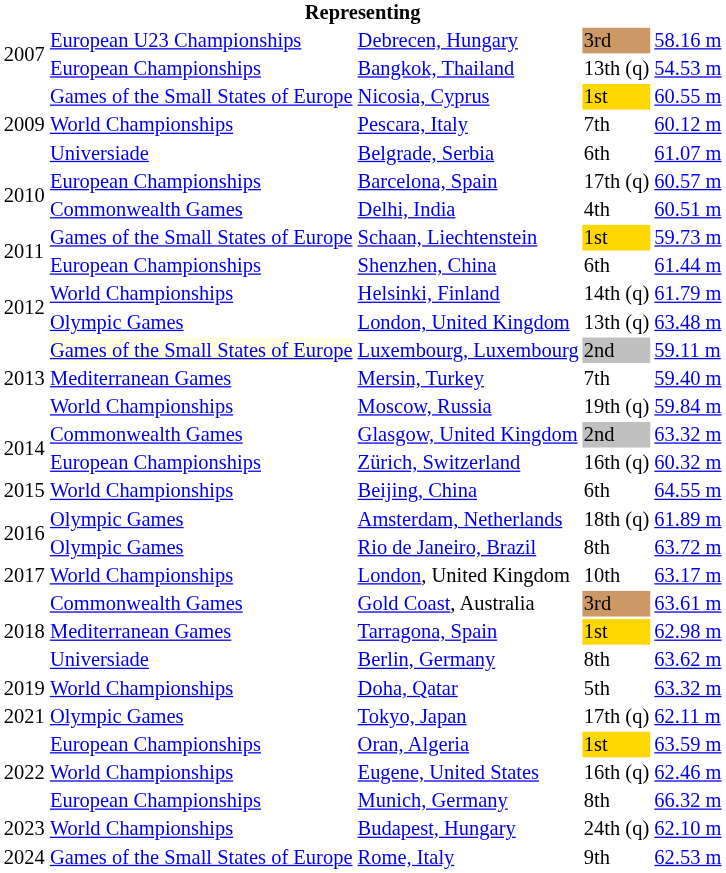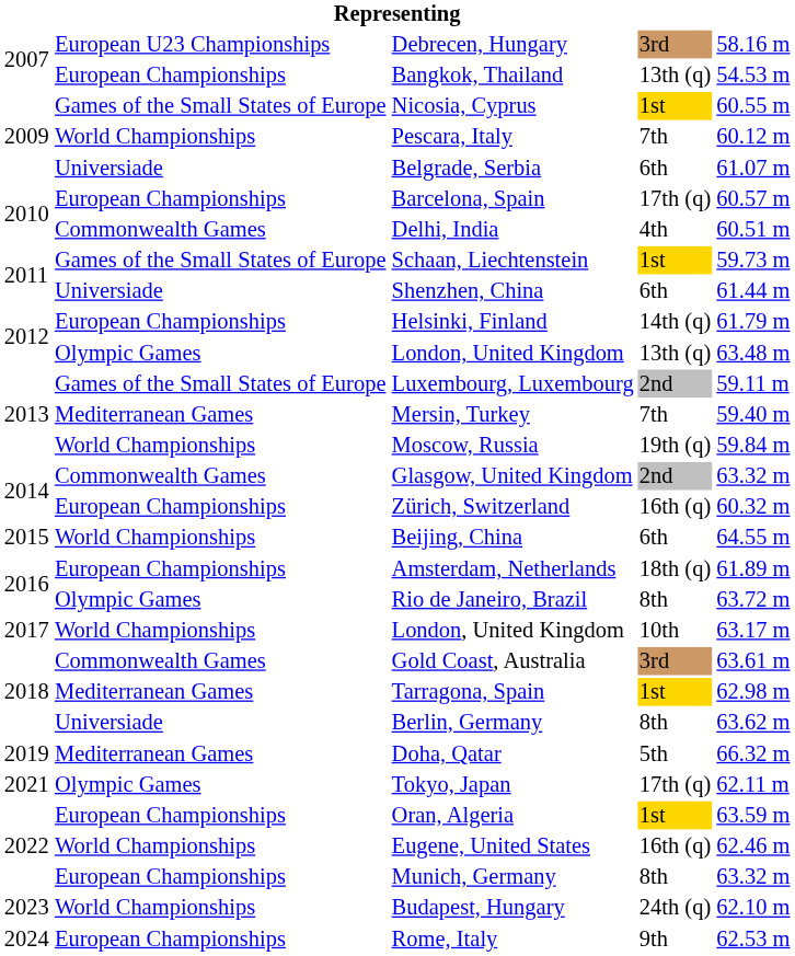 <table>
 <tr>
 <th colspan="6">Representing </th>
 </tr>
 <tr>
 <td rowspan=2>2007</td>
 <td><a href='#'>European U23 Championships</a></td>
 <td><a href='#'>Debrecen, Hungary</a></td>
 <td style="background:#c96;">3rd</td>
 <td><a href='#'>58.16 m</a></td>
 </tr>
 <tr>
 <td><a href='#'>European Championships</a></td>
 <td><a href='#'>Bangkok, Thailand</a></td>
 <td>13th (q)</td>
 <td><a href='#'>54.53 m</a></td>
 </tr>
 <tr>
 <td rowspan=3>2009</td>
 <td><a href='#'>Games of the Small States of Europe</a></td>
 <td><a href='#'>Nicosia, Cyprus</a></td>
 <td bgcolor=gold>1st</td>
 <td><a href='#'>60.55 m</a></td>
 </tr>
 <tr>
 <td><a href='#'>World Championships</a></td>
 <td><a href='#'>Pescara, Italy</a></td>
 <td>7th</td>
 <td><a href='#'>60.12 m</a></td>
 </tr>
 <tr>
 <td><a href='#'>Universiade</a></td>
 <td><a href='#'>Belgrade, Serbia</a></td>
 <td>6th</td>
 <td><a href='#'>61.07 m</a></td>
 </tr>
 <tr>
 <td rowspan=2>2010</td>
 <td><a href='#'>European Championships</a></td>
 <td><a href='#'>Barcelona, Spain</a></td>
 <td>17th (q)</td>
 <td><a href='#'>60.57 m</a></td>
 </tr>
 <tr>
 <td><a href='#'>Commonwealth Games</a></td>
 <td><a href='#'>Delhi, India</a></td>
 <td>4th</td>
 <td><a href='#'>60.51 m</a></td>
 </tr>
 <tr>
 <td rowspan=2>2011</td>
 <td><a href='#'>Games of the Small States of Europe</a></td>
 <td><a href='#'>Schaan, Liechtenstein</a></td>
 <td bgcolor=gold>1st</td>
 <td><a href='#'>59.73 m</a></td>
 </tr>
 <tr>
-<td><a href='#'>European Championships</a></td>
+<td><a href='#'>Universiade</a></td>
 <td><a href='#'>Shenzhen, China</a></td>
 <td>6th</td>
 <td><a href='#'>61.44 m</a></td>
 </tr>
 <tr>
 <td rowspan=2>2012</td>
-<td><a href='#'>World Championships</a></td>
+<td><a href='#'>European Championships</a></td>
 <td><a href='#'>Helsinki, Finland</a></td>
 <td>14th (q)</td>
 <td><a href='#'>61.79 m</a></td>
 </tr>
 <tr>
 <td><a href='#'>Olympic Games</a></td>
 <td><a href='#'>London, United Kingdom</a></td>
 <td>13th (q)</td>
 <td><a href='#'>63.48 m</a></td>
 </tr>
 <tr>
 <td rowspan=3>2013</td>
-<td style="background: lightyellow;"><a href='#'>Games of the Small States of Europe</a></td>
+<td><a href='#'>Games of the Small States of Europe</a></td>
 <td><a href='#'>Luxembourg, Luxembourg</a></td>
 <td style="background:silver;">2nd</td>
 <td><a href='#'>59.11 m</a></td>
 </tr>
 <tr>
 <td><a href='#'>Mediterranean Games</a></td>
 <td><a href='#'>Mersin, Turkey</a></td>
 <td>7th</td>
 <td><a href='#'>59.40 m</a></td>
 </tr>
 <tr>
 <td><a href='#'>World Championships</a></td>
 <td><a href='#'>Moscow, Russia</a></td>
 <td>19th (q)</td>
 <td><a href='#'>59.84 m</a></td>
 </tr>
 <tr>
 <td rowspan=2>2014</td>
 <td><a href='#'>Commonwealth Games</a></td>
 <td><a href='#'>Glasgow, United Kingdom</a></td>
 <td style="background:silver;">2nd</td>
 <td><a href='#'>63.32 m</a></td>
 </tr>
 <tr>
 <td><a href='#'>European Championships</a></td>
 <td><a href='#'>Zürich, Switzerland</a></td>
 <td>16th (q)</td>
 <td><a href='#'>60.32 m</a></td>
 </tr>
 <tr>
 <td>2015</td>
 <td><a href='#'>World Championships</a></td>
 <td><a href='#'>Beijing, China</a></td>
 <td>6th</td>
 <td><a href='#'>64.55 m</a></td>
 </tr>
 <tr>
 <td rowspan=2>2016</td>
-<td><a href='#'>Olympic Games</a></td>
+<td><a href='#'>European Championships</a></td>
 <td><a href='#'>Amsterdam, Netherlands</a></td>
 <td>18th (q)</td>
 <td><a href='#'>61.89 m</a></td>
 </tr>
 <tr>
 <td><a href='#'>Olympic Games</a></td>
 <td><a href='#'>Rio de Janeiro, Brazil</a></td>
 <td>8th</td>
 <td><a href='#'>63.72 m</a></td>
 </tr>
 <tr>
 <td>2017</td>
 <td><a href='#'>World Championships</a></td>
 <td><a href='#'>London</a>, United Kingdom</td>
 <td>10th</td>
 <td><a href='#'>63.17 m</a></td>
 </tr>
 <tr>
 <td rowspan=3>2018</td>
 <td><a href='#'>Commonwealth Games</a></td>
 <td><a href='#'>Gold Coast</a>, Australia</td>
 <td style="background:#c96;">3rd</td>
 <td><a href='#'>63.61 m</a></td>
 </tr>
 <tr>
 <td><a href='#'>Mediterranean Games</a></td>
 <td><a href='#'>Tarragona, Spain</a></td>
 <td bgcolor=gold>1st</td>
 <td><a href='#'>62.98 m</a></td>
 </tr>
 <tr>
 <td><a href='#'>Universiade</a></td>
 <td><a href='#'>Berlin, Germany</a></td>
 <td>8th</td>
 <td><a href='#'>63.62 m</a></td>
 </tr>
 <tr>
 <td>2019</td>
-<td><a href='#'>World Championships</a></td>
+<td><a href='#'>Mediterranean Games</a></td>
 <td><a href='#'>Doha, Qatar</a></td>
 <td>5th</td>
-<td><a href='#'>63.32 m</a></td>
+<td><a href='#'>66.32 m</a></td>
 </tr>
 <tr>
 <td>2021</td>
 <td><a href='#'>Olympic Games</a></td>
 <td><a href='#'>Tokyo, Japan</a></td>
 <td>17th (q)</td>
 <td><a href='#'>62.11 m</a></td>
 </tr>
 <tr>
 <td rowspan=3>2022</td>
 <td><a href='#'>European Championships</a></td>
 <td><a href='#'>Oran, Algeria</a></td>
 <td bgcolor=gold>1st</td>
 <td><a href='#'>63.59 m</a></td>
 </tr>
 <tr>
 <td><a href='#'>World Championships</a></td>
 <td><a href='#'>Eugene, United States</a></td>
 <td>16th (q)</td>
 <td><a href='#'>62.46 m</a></td>
 </tr>
 <tr>
 <td><a href='#'>European Championships</a></td>
 <td><a href='#'>Munich, Germany</a></td>
 <td>8th</td>
-<td><a href='#'>66.32 m</a></td>
+<td><a href='#'>63.32 m</a></td>
 </tr>
 <tr>
 <td>2023</td>
 <td><a href='#'>World Championships</a></td>
 <td><a href='#'>Budapest, Hungary</a></td>
 <td>24th (q)</td>
 <td><a href='#'>62.10 m</a></td>
 </tr>
 <tr>
 <td>2024</td>
-<td><a href='#'>Games of the Small States of Europe</a></td>
+<td><a href='#'>European Championships</a></td>
 <td><a href='#'>Rome, Italy</a></td>
 <td>9th</td>
 <td><a href='#'>62.53 m</a></td>
 </tr>
 </table>
